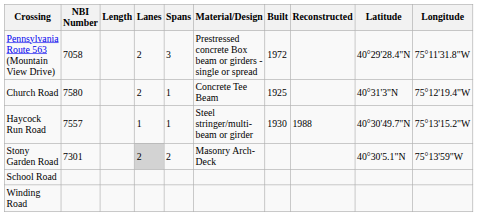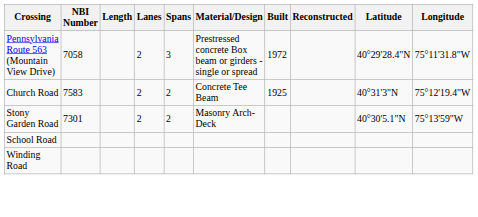 <table class="wikitable">
 <tr>
 <th>Crossing</th>
 <th>NBI Number</th>
 <th>Length</th>
 <th>Lanes</th>
 <th>Spans</th>
 <th>Material/Design</th>
 <th>Built</th>
 <th>Reconstructed</th>
 <th>Latitude</th>
 <th>Longitude</th>
 </tr>
 <tr>
 <td><a href='#'>Pennsylvania Route 563</a> (Mountain View Drive)</td>
 <td>7058</td>
 <td></td>
 <td>2</td>
 <td>3</td>
 <td>Prestressed concrete Box beam or girders - single or spread</td>
 <td>1972</td>
 <td></td>
 <td>40°29'28.4"N</td>
 <td>75°11'31.8"W</td>
 </tr>
 <tr>
 <td>Church Road</td>
-<td>7580</td>
+<td>7583</td>
 <td></td>
 <td>2</td>
-<td>1</td>
+<td>2</td>
 <td>Concrete Tee Beam</td>
 <td>1925</td>
 <td></td>
 <td>40°31'3"N</td>
 <td>75°12'19.4"W</td>
 </tr>
 <tr>
-<td>Haycock Run Road</td>
-<td>7557</td>
-<td></td>
-<td>1</td>
-<td>1</td>
-<td>Steel stringer/multi-beam or girder</td>
-<td>1930</td>
-<td>1988</td>
-<td>40°30'49.7"N</td>
-<td>75°13'15.2"W</td>
-</tr>
-<tr>
 <td>Stony Garden Road</td>
 <td>7301</td>
 <td></td>
-<td style="background: lightgrey;">2</td>
+<td>2</td>
 <td>2</td>
 <td>Masonry Arch-Deck</td>
 <td></td>
 <td></td>
 <td>40°30'5.1"N</td>
 <td>75°13'59"W</td>
 </tr>
 <tr>
 <td>School Road</td>
 <td></td>
 <td></td>
 <td></td>
 <td></td>
 <td></td>
 <td></td>
 <td></td>
 <td></td>
 <td></td>
 </tr>
 <tr>
 <td>Winding Road</td>
 <td></td>
 <td></td>
 <td></td>
 <td></td>
 <td></td>
 <td></td>
 <td></td>
 <td></td>
 <td></td>
 </tr>
 </table>
